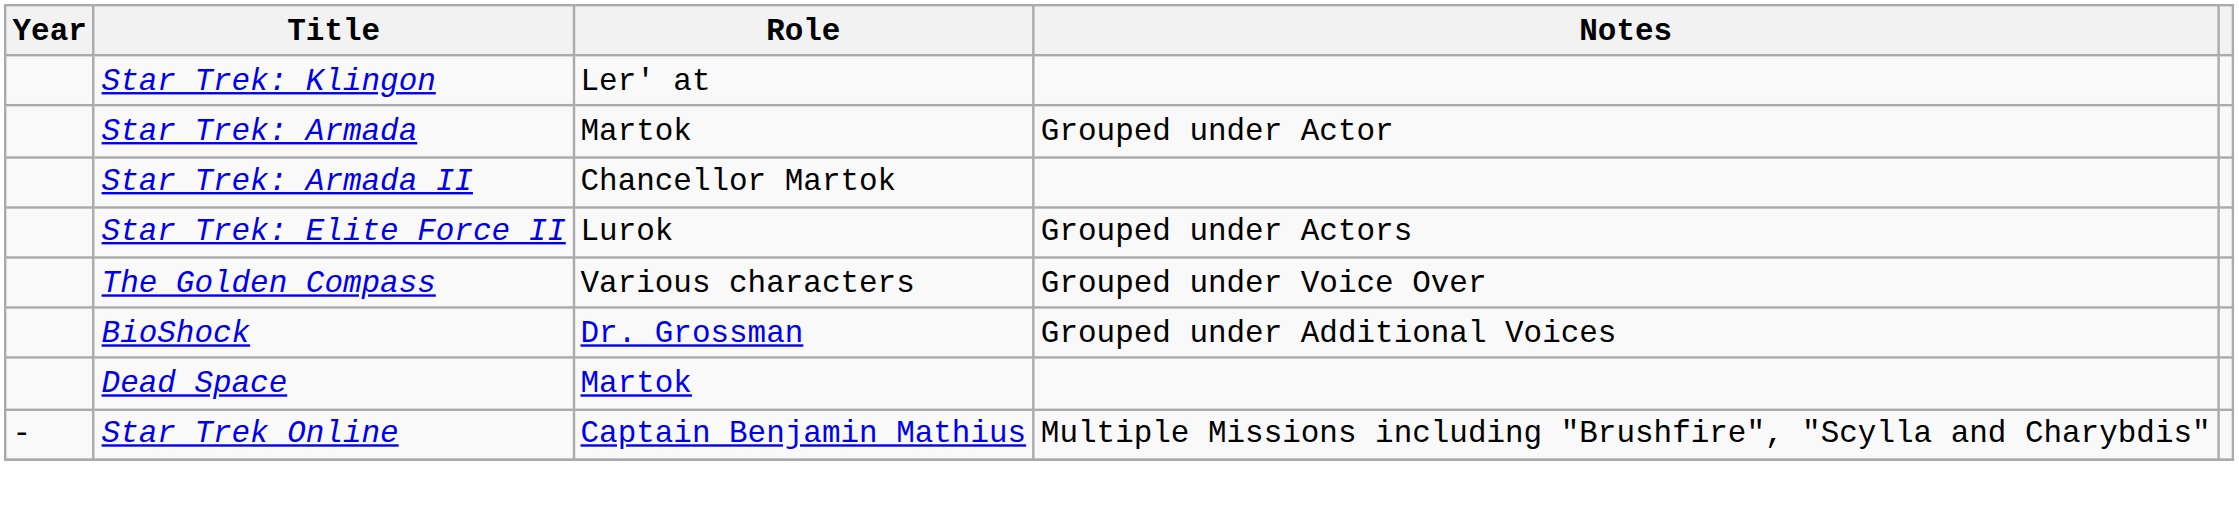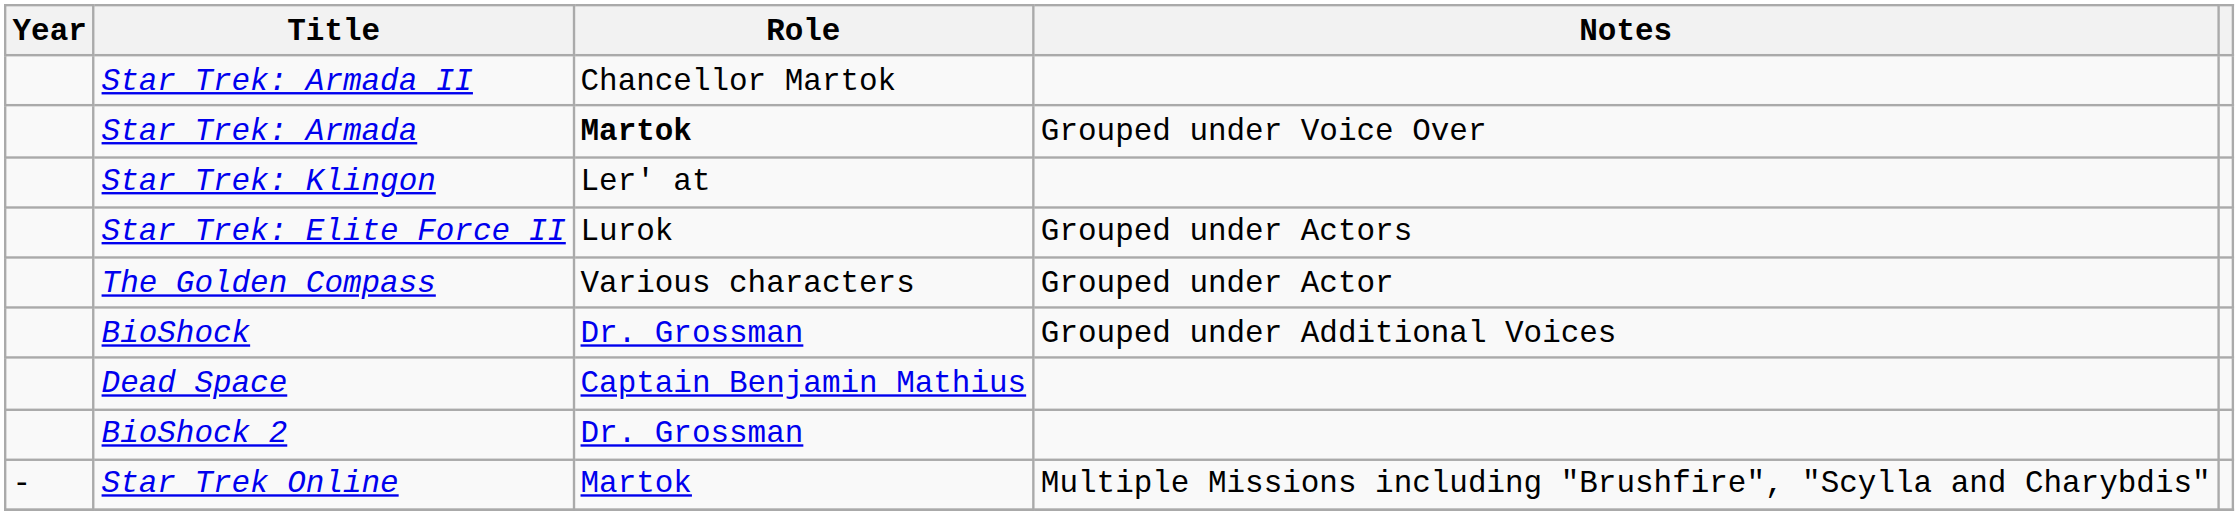 <table class="wikitable sortable plainrowheaders">
 <tr>
 <th>Year</th>
 <th>Title</th>
 <th>Role</th>
 <th class="unsortable">Notes</th>
 <th class="unsortable"></th>
 </tr>
 <tr>
 <td></td>
-<td><em><a href='#'>Star Trek: Klingon</a></em></td>
-<td>Ler' at</td>
+<td><em><a href='#'>Star Trek: Armada II</a></em></td>
+<td>Chancellor Martok</td>
 <td></td>
 <td></td>
 </tr>
 <tr>
 <td></td>
 <td><em><a href='#'>Star Trek: Armada</a></em></td>
-<td>Martok</td>
-<td>Grouped under Actor</td>
+<td><strong>Martok</strong></td>
+<td>Grouped under Voice Over</td>
 <td></td>
 </tr>
 <tr>
 <td></td>
-<td><em><a href='#'>Star Trek: Armada II</a></em></td>
-<td>Chancellor Martok</td>
+<td><em><a href='#'>Star Trek: Klingon</a></em></td>
+<td>Ler' at</td>
 <td></td>
 <td></td>
 </tr>
 <tr>
 <td></td>
 <td><em><a href='#'>Star Trek: Elite Force II</a></em></td>
 <td>Lurok</td>
 <td>Grouped under Actors</td>
 <td></td>
 </tr>
 <tr>
 <td></td>
 <td><em><a href='#'>The Golden Compass</a></em></td>
 <td>Various characters</td>
-<td>Grouped under Voice Over</td>
+<td>Grouped under Actor</td>
 <td></td>
 </tr>
 <tr>
 <td></td>
 <td><em><a href='#'>BioShock</a></em></td>
 <td><a href='#'>Dr. Grossman</a></td>
 <td>Grouped under Additional Voices</td>
 <td></td>
 </tr>
 <tr>
 <td></td>
 <td><em><a href='#'>Dead Space</a></em></td>
-<td><a href='#'>Martok</a></td>
+<td><a href='#'>Captain Benjamin Mathius</a></td>
+<td></td>
+<td></td>
+</tr>
+<tr>
+<td></td>
+<td><em><a href='#'>BioShock 2</a></em></td>
+<td><a href='#'>Dr. Grossman</a></td>
 <td></td>
 <td></td>
 </tr>
 <tr>
 <td> - </td>
 <td><em><a href='#'>Star Trek Online</a></em></td>
-<td><a href='#'>Captain Benjamin Mathius</a></td>
+<td><a href='#'>Martok</a></td>
 <td>Multiple Missions including "Brushfire", "Scylla and Charybdis"</td>
 <td></td>
 </tr>
 <tr>
 </tr>
 </table>
